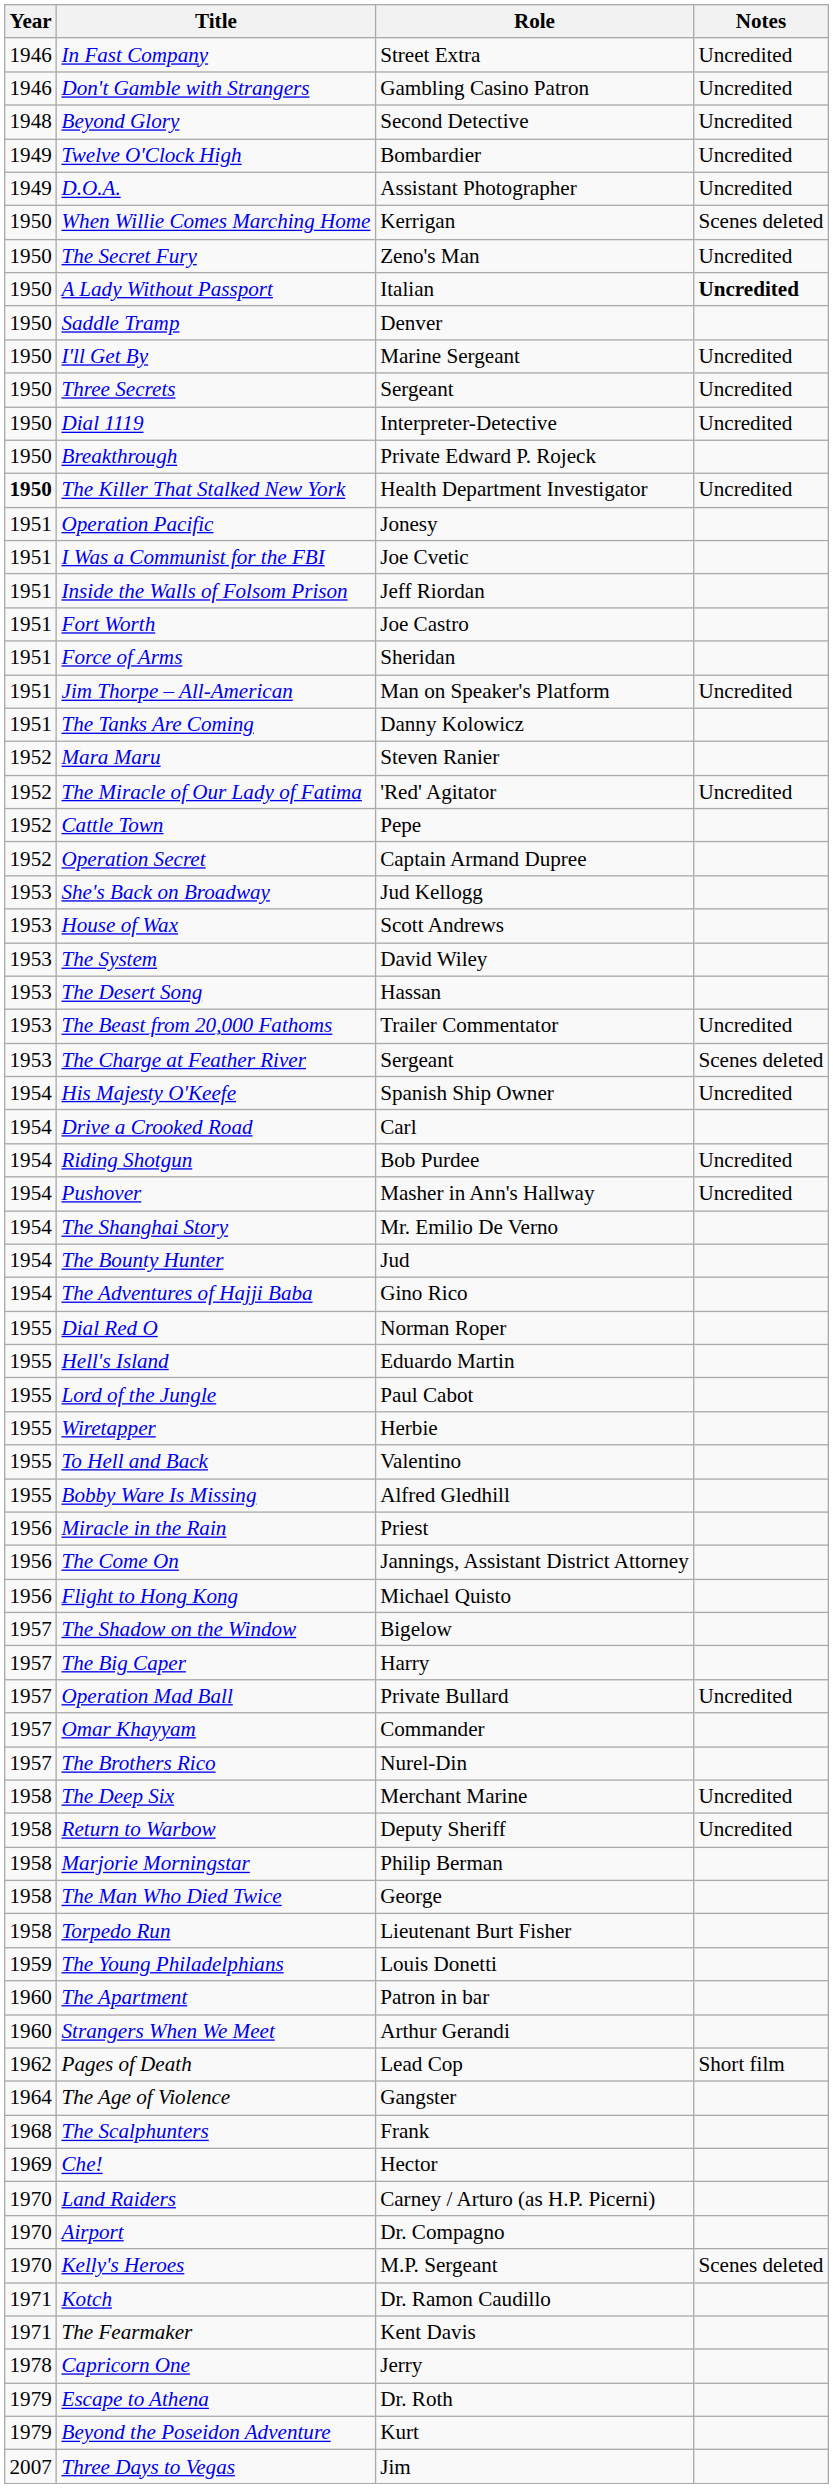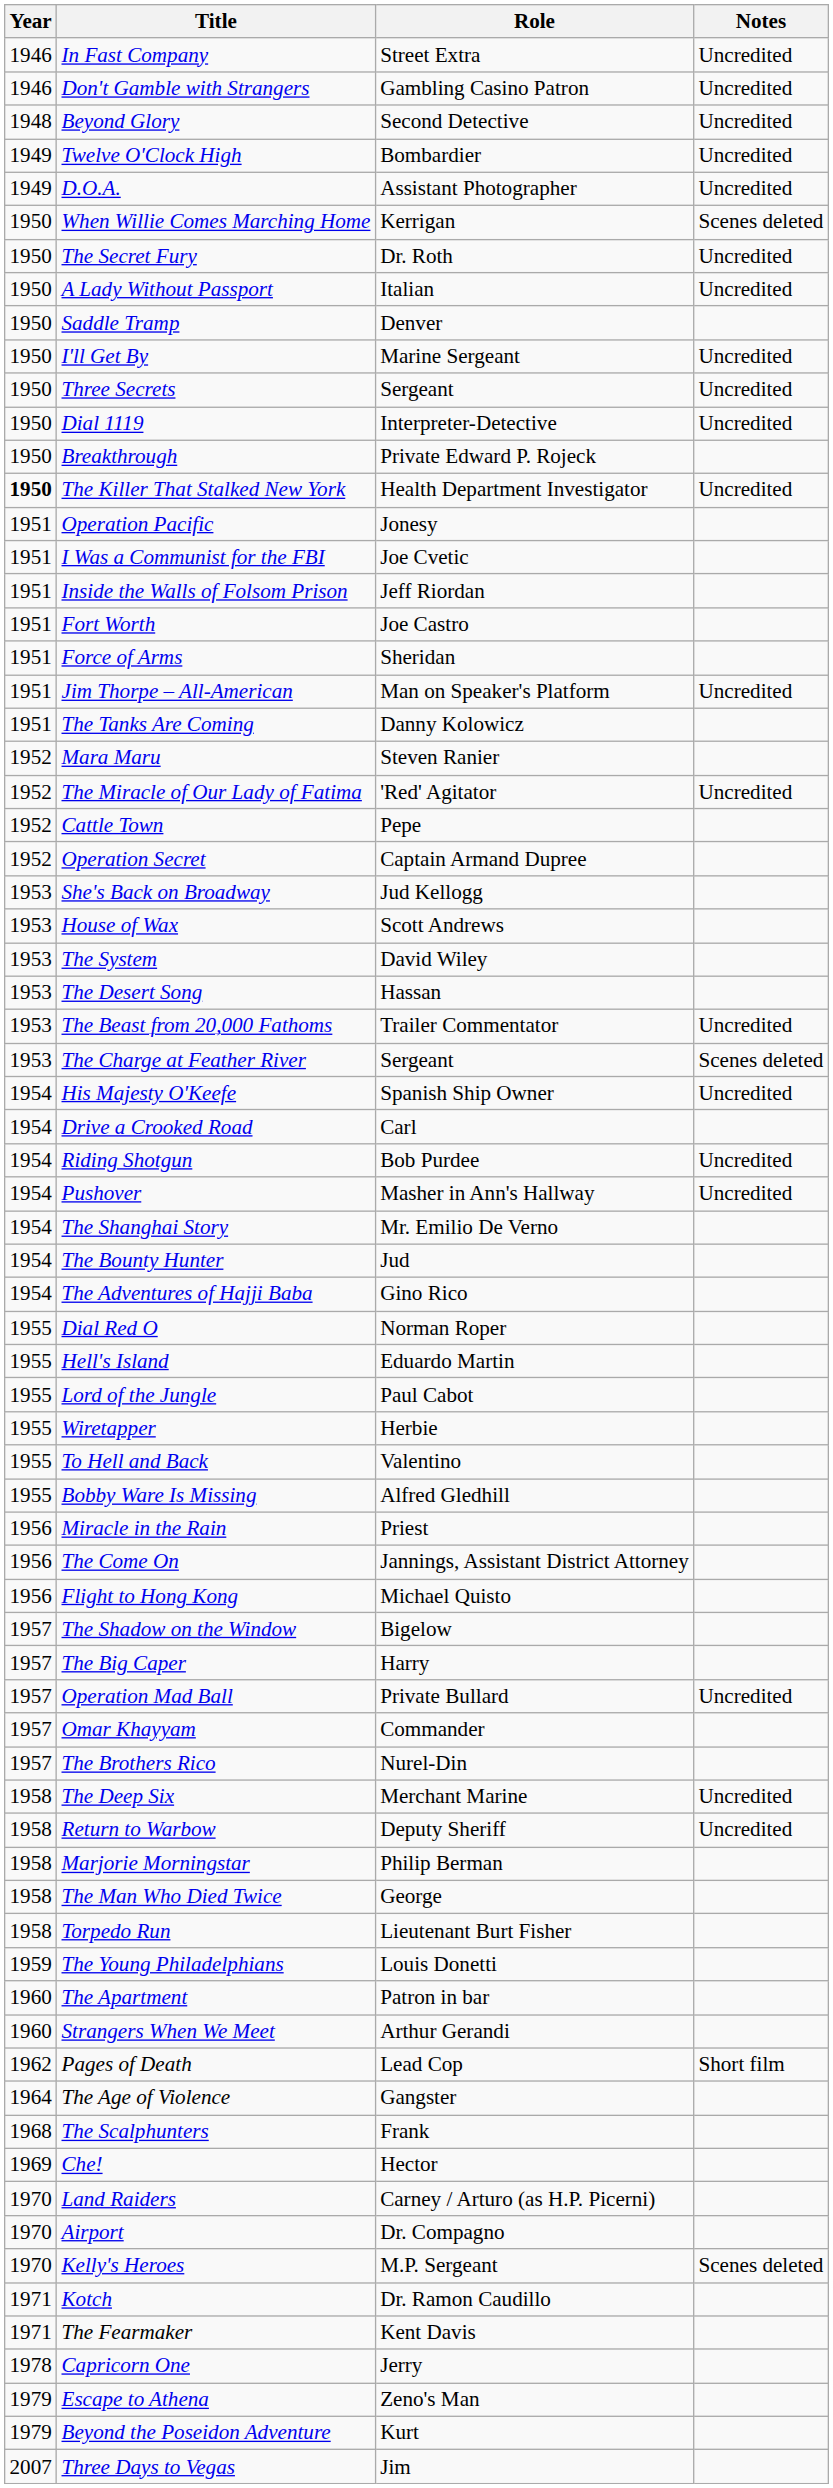 <table class="wikitable sortable">
 <tr>
 <th>Year</th>
 <th>Title</th>
 <th>Role</th>
 <th class="unsortable">Notes</th>
 </tr>
 <tr>
 <td>1946</td>
 <td><em><a href='#'>In Fast Company</a></em></td>
 <td>Street Extra</td>
 <td>Uncredited</td>
 </tr>
 <tr>
 <td>1946</td>
 <td><em><a href='#'>Don't Gamble with Strangers</a></em></td>
 <td>Gambling Casino Patron</td>
 <td>Uncredited</td>
 </tr>
 <tr>
 <td>1948</td>
 <td><em><a href='#'>Beyond Glory</a></em></td>
 <td>Second Detective</td>
 <td>Uncredited</td>
 </tr>
 <tr>
 <td>1949</td>
 <td><em><a href='#'>Twelve O'Clock High</a></em></td>
 <td>Bombardier</td>
 <td>Uncredited</td>
 </tr>
 <tr>
 <td>1949</td>
 <td><em><a href='#'>D.O.A.</a></em></td>
 <td>Assistant Photographer</td>
 <td>Uncredited</td>
 </tr>
 <tr>
 <td>1950</td>
 <td><em><a href='#'>When Willie Comes Marching Home</a></em></td>
 <td>Kerrigan</td>
 <td>Scenes deleted</td>
 </tr>
 <tr>
 <td>1950</td>
 <td><em><a href='#'>The Secret Fury</a></em></td>
-<td>Zeno's Man</td>
+<td>Dr. Roth</td>
 <td>Uncredited</td>
 </tr>
 <tr>
 <td>1950</td>
 <td><em><a href='#'>A Lady Without Passport</a></em></td>
 <td>Italian</td>
-<td><strong>Uncredited</strong></td>
+<td>Uncredited</td>
 </tr>
 <tr>
 <td>1950</td>
 <td><em><a href='#'>Saddle Tramp</a></em></td>
 <td>Denver</td>
 <td></td>
 </tr>
 <tr>
 <td>1950</td>
 <td><em><a href='#'>I'll Get By</a></em></td>
 <td>Marine Sergeant</td>
 <td>Uncredited</td>
 </tr>
 <tr>
 <td>1950</td>
 <td><em><a href='#'>Three Secrets</a></em></td>
 <td>Sergeant</td>
 <td>Uncredited</td>
 </tr>
 <tr>
 <td>1950</td>
 <td><em><a href='#'>Dial 1119</a></em></td>
 <td>Interpreter-Detective</td>
 <td>Uncredited</td>
 </tr>
 <tr>
 <td>1950</td>
 <td><em><a href='#'>Breakthrough</a></em></td>
 <td>Private Edward P. Rojeck</td>
 <td></td>
 </tr>
 <tr>
 <td><strong>1950</strong></td>
 <td><em><a href='#'>The Killer That Stalked New York</a></em></td>
 <td>Health Department Investigator</td>
 <td>Uncredited</td>
 </tr>
 <tr>
 <td>1951</td>
 <td><em><a href='#'>Operation Pacific</a></em></td>
 <td>Jonesy</td>
 <td></td>
 </tr>
 <tr>
 <td>1951</td>
 <td><em><a href='#'>I Was a Communist for the FBI</a></em></td>
 <td>Joe Cvetic</td>
 <td></td>
 </tr>
 <tr>
 <td>1951</td>
 <td><em><a href='#'>Inside the Walls of Folsom Prison</a></em></td>
 <td>Jeff Riordan</td>
 <td></td>
 </tr>
 <tr>
 <td>1951</td>
 <td><em><a href='#'>Fort Worth</a></em></td>
 <td>Joe Castro</td>
 <td></td>
 </tr>
 <tr>
 <td>1951</td>
 <td><em><a href='#'>Force of Arms</a></em></td>
 <td>Sheridan</td>
 <td></td>
 </tr>
 <tr>
 <td>1951</td>
 <td><em><a href='#'>Jim Thorpe – All-American</a></em></td>
 <td>Man on Speaker's Platform</td>
 <td>Uncredited</td>
 </tr>
 <tr>
 <td>1951</td>
 <td><em><a href='#'>The Tanks Are Coming</a></em></td>
 <td>Danny Kolowicz</td>
 <td></td>
 </tr>
 <tr>
 <td>1952</td>
 <td><em><a href='#'>Mara Maru</a></em></td>
 <td>Steven Ranier</td>
 <td></td>
 </tr>
 <tr>
 <td>1952</td>
 <td><em><a href='#'>The Miracle of Our Lady of Fatima</a></em></td>
 <td>'Red' Agitator</td>
 <td>Uncredited</td>
 </tr>
 <tr>
 <td>1952</td>
 <td><em><a href='#'>Cattle Town</a></em></td>
 <td>Pepe</td>
 <td></td>
 </tr>
 <tr>
 <td>1952</td>
 <td><em><a href='#'>Operation Secret</a></em></td>
 <td>Captain Armand Dupree</td>
 <td></td>
 </tr>
 <tr>
 <td>1953</td>
 <td><em><a href='#'>She's Back on Broadway</a></em></td>
 <td>Jud Kellogg</td>
 <td></td>
 </tr>
 <tr>
 <td>1953</td>
 <td><em><a href='#'>House of Wax</a></em></td>
 <td>Scott Andrews</td>
 <td></td>
 </tr>
 <tr>
 <td>1953</td>
 <td><em><a href='#'>The System</a></em></td>
 <td>David Wiley</td>
 <td></td>
 </tr>
 <tr>
 <td>1953</td>
 <td><em><a href='#'>The Desert Song</a></em></td>
 <td>Hassan</td>
 <td></td>
 </tr>
 <tr>
 <td>1953</td>
 <td><em><a href='#'>The Beast from 20,000 Fathoms</a></em></td>
 <td>Trailer Commentator</td>
 <td>Uncredited</td>
 </tr>
 <tr>
 <td>1953</td>
 <td><em><a href='#'>The Charge at Feather River</a></em></td>
 <td>Sergeant</td>
 <td>Scenes deleted</td>
 </tr>
 <tr>
 <td>1954</td>
 <td><em><a href='#'>His Majesty O'Keefe</a></em></td>
 <td>Spanish Ship Owner</td>
 <td>Uncredited</td>
 </tr>
 <tr>
 <td>1954</td>
 <td><em><a href='#'>Drive a Crooked Road</a></em></td>
 <td>Carl</td>
 <td></td>
 </tr>
 <tr>
 <td>1954</td>
 <td><em><a href='#'>Riding Shotgun</a></em></td>
 <td>Bob Purdee</td>
 <td>Uncredited</td>
 </tr>
 <tr>
 <td>1954</td>
 <td><em><a href='#'>Pushover</a></em></td>
 <td>Masher in Ann's Hallway</td>
 <td>Uncredited</td>
 </tr>
 <tr>
 <td>1954</td>
 <td><em><a href='#'>The Shanghai Story</a></em></td>
 <td>Mr. Emilio De Verno</td>
 <td></td>
 </tr>
 <tr>
 <td>1954</td>
 <td><em><a href='#'>The Bounty Hunter</a></em></td>
 <td>Jud</td>
 <td></td>
 </tr>
 <tr>
 <td>1954</td>
 <td><em><a href='#'>The Adventures of Hajji Baba</a></em></td>
 <td>Gino Rico</td>
 <td></td>
 </tr>
 <tr>
 <td>1955</td>
 <td><em><a href='#'>Dial Red O</a></em></td>
 <td>Norman Roper</td>
 <td></td>
 </tr>
 <tr>
 <td>1955</td>
 <td><em><a href='#'>Hell's Island</a></em></td>
 <td>Eduardo Martin</td>
 <td></td>
 </tr>
 <tr>
 <td>1955</td>
 <td><em><a href='#'>Lord of the Jungle</a></em></td>
 <td>Paul Cabot</td>
 <td></td>
 </tr>
 <tr>
 <td>1955</td>
 <td><em><a href='#'>Wiretapper</a></em></td>
 <td>Herbie</td>
 <td></td>
 </tr>
 <tr>
 <td>1955</td>
 <td><em><a href='#'>To Hell and Back</a></em></td>
 <td>Valentino</td>
 <td></td>
 </tr>
 <tr>
 <td>1955</td>
 <td><em><a href='#'>Bobby Ware Is Missing</a></em></td>
 <td>Alfred Gledhill</td>
 <td></td>
 </tr>
 <tr>
 <td>1956</td>
 <td><em><a href='#'>Miracle in the Rain</a></em></td>
 <td>Priest</td>
 <td></td>
 </tr>
 <tr>
 <td>1956</td>
 <td><em><a href='#'>The Come On</a></em></td>
 <td>Jannings, Assistant District Attorney</td>
 <td></td>
 </tr>
 <tr>
 <td>1956</td>
 <td><em><a href='#'>Flight to Hong Kong</a></em></td>
 <td>Michael Quisto</td>
 <td></td>
 </tr>
 <tr>
 <td>1957</td>
 <td><em><a href='#'>The Shadow on the Window</a></em></td>
 <td>Bigelow</td>
 <td></td>
 </tr>
 <tr>
 <td>1957</td>
 <td><em><a href='#'>The Big Caper</a></em></td>
 <td>Harry</td>
 <td></td>
 </tr>
 <tr>
 <td>1957</td>
 <td><em><a href='#'>Operation Mad Ball</a></em></td>
 <td>Private Bullard</td>
 <td>Uncredited</td>
 </tr>
 <tr>
 <td>1957</td>
 <td><em><a href='#'>Omar Khayyam</a></em></td>
 <td>Commander</td>
 <td></td>
 </tr>
 <tr>
 <td>1957</td>
 <td><em><a href='#'>The Brothers Rico</a></em></td>
 <td>Nurel-Din</td>
 <td></td>
 </tr>
 <tr>
 <td>1958</td>
 <td><em><a href='#'>The Deep Six</a></em></td>
 <td>Merchant Marine</td>
 <td>Uncredited</td>
 </tr>
 <tr>
 <td>1958</td>
 <td><em><a href='#'>Return to Warbow</a></em></td>
 <td>Deputy Sheriff</td>
 <td>Uncredited</td>
 </tr>
 <tr>
 <td>1958</td>
 <td><em><a href='#'>Marjorie Morningstar</a></em></td>
 <td>Philip Berman</td>
 <td></td>
 </tr>
 <tr>
 <td>1958</td>
 <td><em><a href='#'>The Man Who Died Twice</a></em></td>
 <td>George</td>
 <td></td>
 </tr>
 <tr>
 <td>1958</td>
 <td><em><a href='#'>Torpedo Run</a></em></td>
 <td>Lieutenant Burt Fisher</td>
 <td></td>
 </tr>
 <tr>
 <td>1959</td>
 <td><em><a href='#'>The Young Philadelphians</a></em></td>
 <td>Louis Donetti</td>
 <td></td>
 </tr>
 <tr>
 <td>1960</td>
 <td><em><a href='#'>The Apartment</a></em></td>
 <td>Patron in bar</td>
 <td></td>
 </tr>
 <tr>
 <td>1960</td>
 <td><em><a href='#'>Strangers When We Meet</a></em></td>
 <td>Arthur Gerandi</td>
 <td></td>
 </tr>
 <tr>
 <td>1962</td>
 <td><em>Pages of Death</em></td>
 <td>Lead Cop</td>
 <td>Short film</td>
 </tr>
 <tr>
 <td>1964</td>
 <td><em>The Age of Violence</em></td>
 <td>Gangster</td>
 <td></td>
 </tr>
 <tr>
 <td>1968</td>
 <td><em><a href='#'>The Scalphunters</a></em></td>
 <td>Frank</td>
 <td></td>
 </tr>
 <tr>
 <td>1969</td>
 <td><em><a href='#'>Che!</a></em></td>
 <td>Hector</td>
 <td></td>
 </tr>
 <tr>
 <td>1970</td>
 <td><em><a href='#'>Land Raiders</a></em></td>
 <td>Carney / Arturo (as H.P. Picerni)</td>
 <td></td>
 </tr>
 <tr>
 <td>1970</td>
 <td><em><a href='#'>Airport</a></em></td>
 <td>Dr. Compagno</td>
 <td></td>
 </tr>
 <tr>
 <td>1970</td>
 <td><em><a href='#'>Kelly's Heroes</a></em></td>
 <td>M.P. Sergeant</td>
 <td>Scenes deleted</td>
 </tr>
 <tr>
 <td>1971</td>
 <td><em><a href='#'>Kotch</a></em></td>
 <td>Dr. Ramon Caudillo</td>
 <td></td>
 </tr>
 <tr>
 <td>1971</td>
 <td><em>The Fearmaker</em></td>
 <td>Kent Davis</td>
 <td></td>
 </tr>
 <tr>
 <td>1978</td>
 <td><em><a href='#'>Capricorn One</a></em></td>
 <td>Jerry</td>
 <td></td>
 </tr>
 <tr>
 <td>1979</td>
 <td><em><a href='#'>Escape to Athena</a></em></td>
-<td>Dr. Roth</td>
+<td>Zeno's Man</td>
 <td></td>
 </tr>
 <tr>
 <td>1979</td>
 <td><em><a href='#'>Beyond the Poseidon Adventure</a></em></td>
 <td>Kurt</td>
 <td></td>
 </tr>
 <tr>
 <td>2007</td>
 <td><em><a href='#'>Three Days to Vegas</a></em></td>
 <td>Jim</td>
 <td></td>
 </tr>
 </table>
